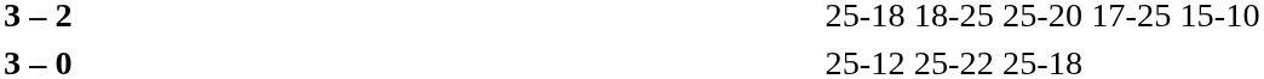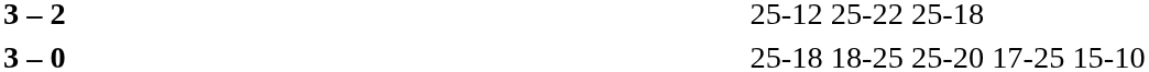 <table width=100% cellspacing=1>
 <tr>
 <th width=20%></th>
 <th width=12%></th>
 <th width=20%></th>
 <th width=33%></th>
 <td></td>
 </tr>
 <tr style=font-size:90%>
 <td align=right><strong></strong></td>
 <td align=center><strong>3 – 2</strong></td>
 <td></td>
-<td>25-18 18-25 25-20 17-25 15-10</td>
+<td>25-12 25-22 25-18</td>
 <td></td>
 </tr>
 <tr style=font-size:90%>
 <td align=right><strong></strong></td>
 <td align=center><strong>3 – 0</strong></td>
 <td></td>
-<td>25-12 25-22 25-18</td>
+<td>25-18 18-25 25-20 17-25 15-10</td>
 </tr>
 </table>
